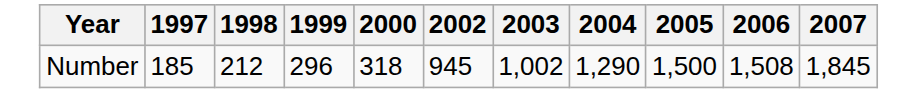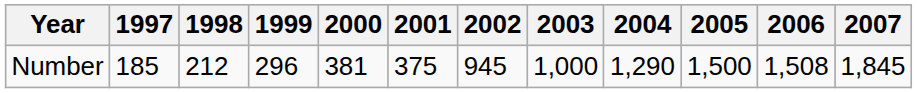 <table class="wikitable" style="margin:auto;">
 <tr>
 <th>Year</th>
 <th>1997</th>
 <th>1998</th>
 <th>1999</th>
 <th>2000</th>
+<th>2001</th>
 <th>2002</th>
 <th>2003</th>
 <th>2004</th>
 <th>2005</th>
 <th>2006</th>
 <th>2007</th>
 </tr>
 <tr>
 <td>Number</td>
 <td>185</td>
 <td>212</td>
 <td>296</td>
-<td>318</td>
+<td>381</td>
+<td>375</td>
 <td>945</td>
-<td>1,002</td>
+<td>1,000</td>
 <td>1,290</td>
 <td>1,500</td>
 <td>1,508</td>
 <td>1,845</td>
 </tr>
 </table>
